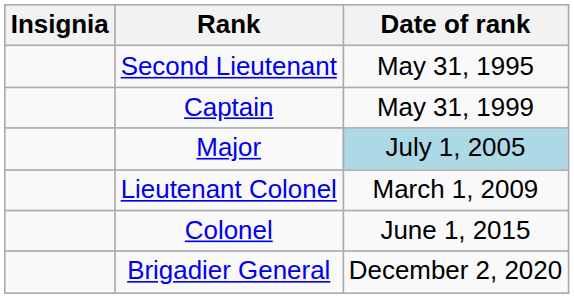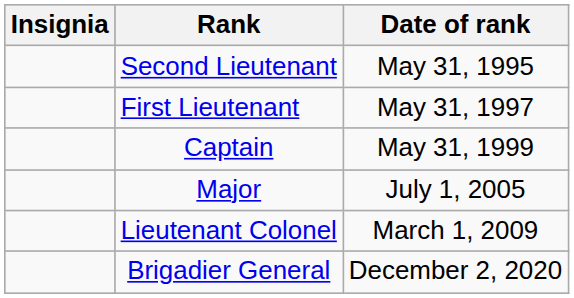 <table class="wikitable">
 <tr>
 <th>Insignia</th>
 <th>Rank</th>
 <th>Date of rank</th>
 </tr>
 <tr>
 <td align="center"></td>
 <td align="center"><a href='#'>Second Lieutenant</a></td>
 <td align="center">May 31, 1995</td>
 </tr>
 <tr>
 <td align="center"></td>
+<td><a href='#'>First Lieutenant</a></td>
+<td align="center">May 31, 1997</td>
+</tr>
+<tr>
+<td align="center"></td>
 <td align="center"><a href='#'>Captain</a></td>
 <td align="center">May 31, 1999</td>
 </tr>
 <tr>
 <td align="center"></td>
 <td align="center"><a href='#'>Major</a></td>
-<td align="center" style="background: lightblue;">July 1, 2005</td>
+<td align="center">July 1, 2005</td>
 </tr>
 <tr>
 <td align="center"></td>
 <td align="center"><a href='#'>Lieutenant Colonel</a></td>
 <td align="center">March 1, 2009</td>
 </tr>
 <tr>
 <td align="center"></td>
-<td align="center"><a href='#'>Colonel</a></td>
-<td align="center">June 1, 2015</td>
-</tr>
-<tr>
-<td align="center"></td>
 <td align="center"><a href='#'>Brigadier General</a></td>
 <td align="center">December 2, 2020</td>
 </tr>
 </table>
